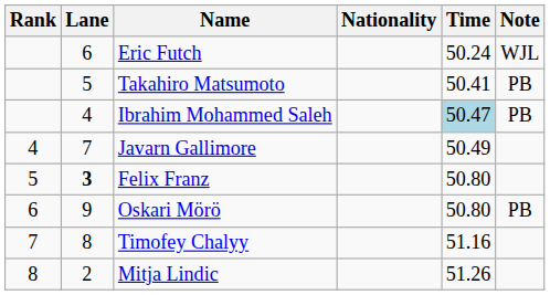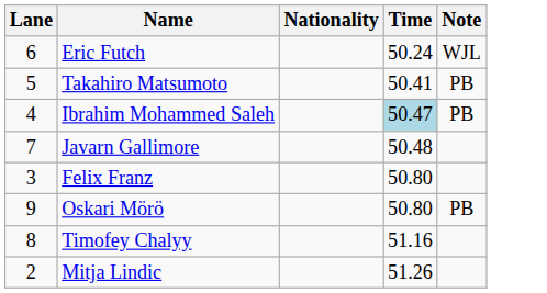 <table class="wikitable sortable" style="text-align:center">
 <tr>
-<th>Rank</th>
 <th>Lane</th>
 <th>Name</th>
 <th>Nationality</th>
 <th>Time</th>
 <th>Note</th>
 </tr>
 <tr>
-<td></td>
 <td>6</td>
 <td align=left><a href='#'>Eric Futch</a></td>
 <td align=left></td>
 <td>50.24</td>
 <td>WJL</td>
 </tr>
 <tr>
-<td></td>
 <td>5</td>
 <td align=left><a href='#'>Takahiro Matsumoto</a></td>
 <td align=left></td>
 <td>50.41</td>
 <td>PB</td>
 </tr>
 <tr>
-<td></td>
 <td>4</td>
 <td align=left><a href='#'>Ibrahim Mohammed Saleh</a></td>
 <td align=left></td>
 <td style="background: lightblue;">50.47</td>
 <td>PB</td>
 </tr>
 <tr>
-<td>4</td>
 <td>7</td>
 <td align=left><a href='#'>Javarn Gallimore</a></td>
 <td align=left></td>
-<td>50.49</td>
+<td>50.48</td>
 <td></td>
 </tr>
 <tr>
-<td>5</td>
-<td><strong>3</strong></td>
+<td>3</td>
 <td align=left><a href='#'>Felix Franz</a></td>
 <td align=left></td>
 <td>50.80</td>
 <td></td>
 </tr>
 <tr>
-<td>6</td>
 <td>9</td>
 <td align=left><a href='#'>Oskari Mörö</a></td>
 <td align=left></td>
 <td>50.80</td>
 <td>PB</td>
 </tr>
 <tr>
-<td>7</td>
 <td>8</td>
 <td align=left><a href='#'>Timofey Chalyy</a></td>
 <td align=left></td>
 <td>51.16</td>
 <td></td>
 </tr>
 <tr>
-<td>8</td>
 <td>2</td>
 <td align=left><a href='#'>Mitja Lindic</a></td>
 <td align=left></td>
 <td>51.26</td>
 <td></td>
 </tr>
 </table>
